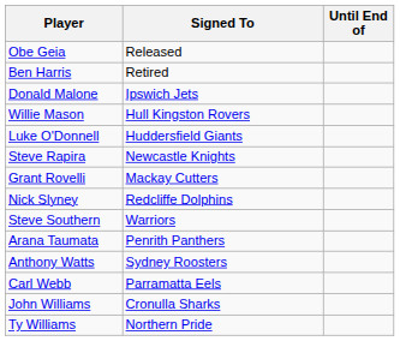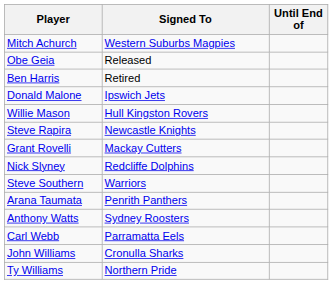 <table class="wikitable" style="font-size:90%">
 <tr style="background:#efefef;">
 <th style="width:120px;">Player</th>
 <th style="width:210px;">Signed To</th>
 <th style="width:70px;">Until End of</th>
+</tr>
+<tr>
+<td><a href='#'>Mitch Achurch</a></td>
+<td> <a href='#'>Western Suburbs Magpies</a></td>
+<td></td>
 </tr>
 <tr>
 <td><a href='#'>Obe Geia</a></td>
 <td>Released</td>
 <td></td>
 </tr>
 <tr>
 <td><a href='#'>Ben Harris</a></td>
 <td>Retired</td>
 <td></td>
 </tr>
 <tr>
 <td><a href='#'>Donald Malone</a></td>
 <td> <a href='#'>Ipswich Jets</a></td>
 <td></td>
 </tr>
 <tr>
 <td><a href='#'>Willie Mason</a></td>
 <td> <a href='#'>Hull Kingston Rovers</a></td>
-<td></td>
-</tr>
-<tr>
-<td><a href='#'>Luke O'Donnell</a></td>
-<td> <a href='#'>Huddersfield Giants</a></td>
 <td></td>
 </tr>
 <tr>
 <td><a href='#'>Steve Rapira</a></td>
 <td> <a href='#'>Newcastle Knights</a></td>
 <td></td>
 </tr>
 <tr>
 <td><a href='#'>Grant Rovelli</a></td>
 <td> <a href='#'>Mackay Cutters</a></td>
 <td></td>
 </tr>
 <tr>
 <td><a href='#'>Nick Slyney</a></td>
 <td> <a href='#'>Redcliffe Dolphins</a></td>
 <td></td>
 </tr>
 <tr>
 <td><a href='#'>Steve Southern</a></td>
 <td> <a href='#'>Warriors</a></td>
 <td></td>
 </tr>
 <tr>
 <td><a href='#'>Arana Taumata</a></td>
 <td> <a href='#'>Penrith Panthers</a></td>
 <td></td>
 </tr>
 <tr>
 <td><a href='#'>Anthony Watts</a></td>
 <td> <a href='#'>Sydney Roosters</a></td>
 <td></td>
 </tr>
 <tr>
 <td><a href='#'>Carl Webb</a></td>
 <td> <a href='#'>Parramatta Eels</a></td>
 <td></td>
 </tr>
 <tr>
 <td><a href='#'>John Williams</a></td>
 <td> <a href='#'>Cronulla Sharks</a></td>
 <td></td>
 </tr>
 <tr>
 <td><a href='#'>Ty Williams</a></td>
 <td> <a href='#'>Northern Pride</a></td>
 <td></td>
 </tr>
 </table>
